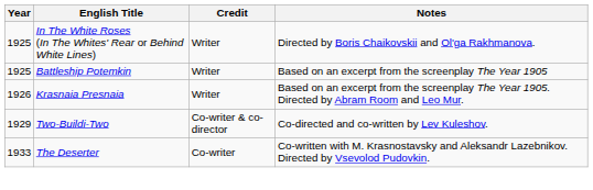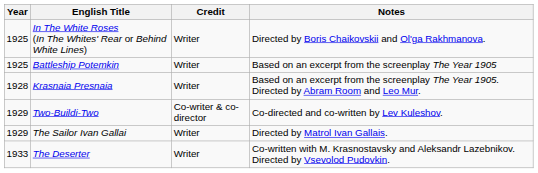 <table class="wikitable">
 <tr>
 <th>Year</th>
 <th>English Title</th>
 <th>Credit</th>
 <th>Notes</th>
 </tr>
 <tr>
 <td>1925</td>
 <td><em><a href='#'>In The White Roses</a></em><br>(<em>In The Whites' Rear</em> or <em>Behind White Lines</em>)</td>
 <td>Writer</td>
 <td>Directed by <a href='#'>Boris Chaikovskii</a> and <a href='#'>Ol'ga Rakhmanova</a>.</td>
 </tr>
 <tr>
 <td>1925</td>
 <td><em><a href='#'>Battleship Potemkin</a></em></td>
 <td>Writer</td>
 <td>Based on an excerpt from the screenplay <em>The Year 1905</em></td>
 </tr>
 <tr>
-<td>1926</td>
+<td>1928</td>
 <td><em><a href='#'>Krasnaia Presnaia</a></em></td>
 <td>Writer</td>
 <td>Based on an excerpt from the screenplay <em>The Year 1905.</em><br>Directed by <a href='#'>Abram Room</a> and <a href='#'>Leo Mur</a>.</td>
 </tr>
 <tr>
 <td>1929</td>
 <td><em><a href='#'>Two-Buildi-Two</a></em></td>
 <td>Co-writer & co-director</td>
 <td>Co-directed and co-written by <a href='#'>Lev Kuleshov</a>.</td>
 </tr>
 <tr>
+<td>1929</td>
+<td><em>The Sailor Ivan Gallai</em></td>
+<td>Writer</td>
+<td>Directed by <a href='#'>Matrol Ivan Gallais</a>.</td>
+</tr>
+<tr>
 <td>1933</td>
 <td><em><a href='#'>The Deserter</a></em></td>
-<td>Co-writer</td>
+<td>Writer</td>
 <td>Co-written with M. Krasnostavsky and Aleksandr Lazebnikov. Directed by <a href='#'>Vsevolod Pudovkin</a>.</td>
 </tr>
 </table>
